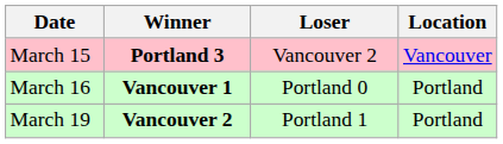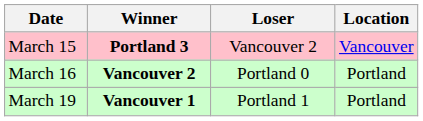 <table class="wikitable">
 <tr>
 <th width="20%">Date</th>
 <th width="30%">Winner</th>
 <th width="30%">Loser</th>
 <th width="20%">Location</th>
 </tr>
 <tr align="center" bgcolor="pink">
 <td align="left">March 15</td>
 <td><strong>Portland 3</strong></td>
 <td>Vancouver 2</td>
 <td><a href='#'>Vancouver</a></td>
 </tr>
 <tr align="center" bgcolor="#CCFFCC">
 <td align="left">March 16</td>
-<td><strong>Vancouver 1</strong></td>
+<td><strong>Vancouver 2</strong></td>
 <td>Portland 0</td>
 <td>Portland</td>
 </tr>
 <tr align="center" bgcolor="#CCFFCC">
 <td align="left">March 19</td>
-<td><strong>Vancouver 2</strong></td>
+<td><strong>Vancouver 1</strong></td>
 <td>Portland 1</td>
 <td>Portland</td>
 </tr>
 </table>
